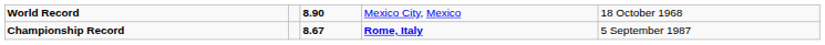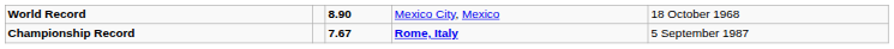 <table class="wikitable" width=75%>
 <tr>
 <td><strong>World Record</strong></td>
 <td></td>
 <td><strong>8.90</strong></td>
 <td><a href='#'>Mexico City</a>, <a href='#'>Mexico</a></td>
 <td>18 October 1968</td>
 </tr>
 <tr>
 <td><strong>Championship Record</strong></td>
 <td></td>
-<td><strong>8.67</strong></td>
+<td><strong>7.67</strong></td>
 <td><strong><a href='#'>Rome, Italy</a></strong></td>
 <td>5 September 1987</td>
 </tr>
 </table>
